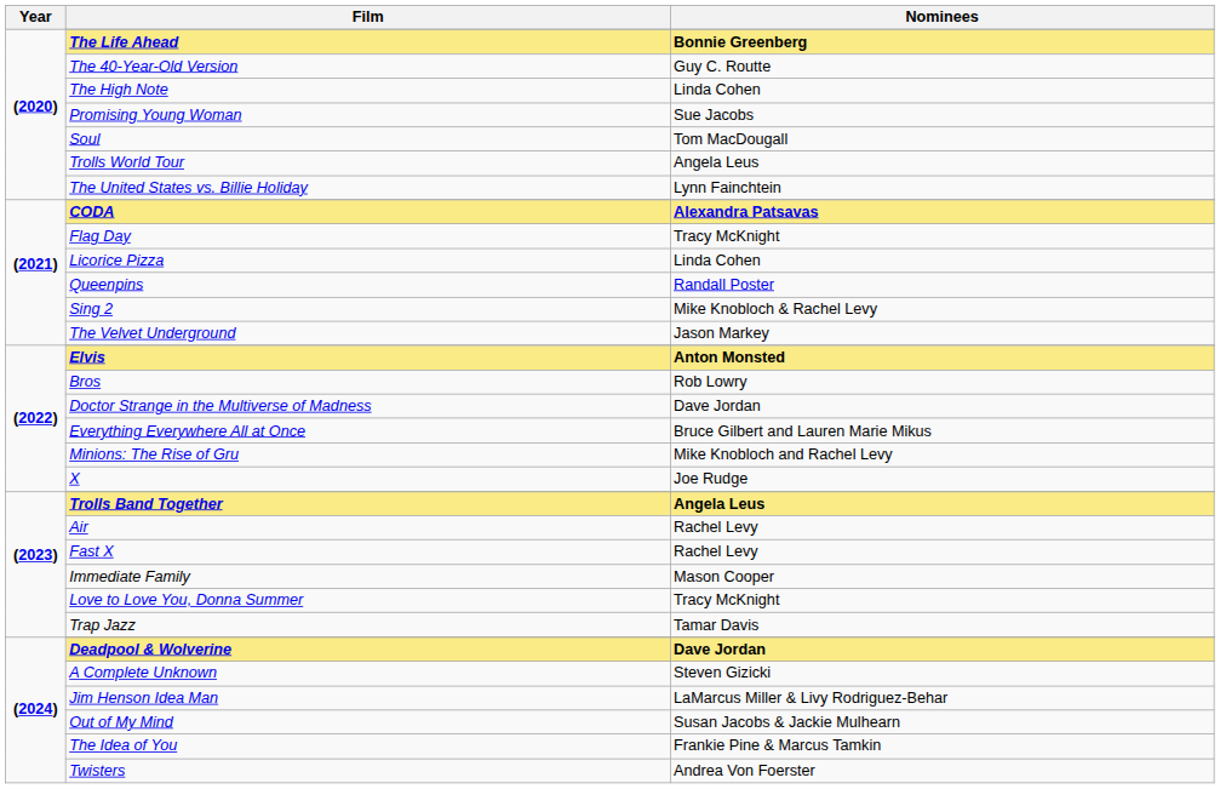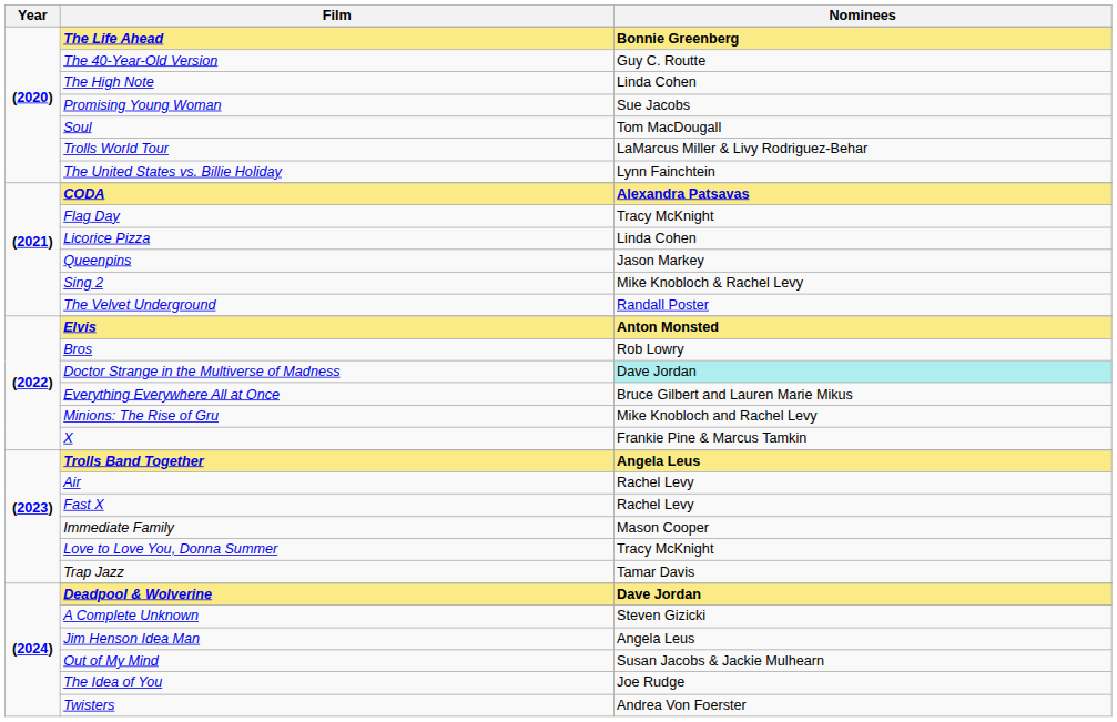 <table class="wikitable" style="width:100%">
 <tr bgcolor="#bebebe">
 <th width="5%">Year</th>
 <th width="50%">Film</th>
 <th width="45%">Nominees</th>
 </tr>
 <tr>
 <td rowspan=8 style="text-align:center"><strong>(<a href='#'>2020</a>)</strong><br> <br> </td>
 </tr>
 <tr style="background:#FAEB86">
 <td><strong><em><a href='#'>The Life Ahead</a></em></strong></td>
 <td><strong>Bonnie Greenberg</strong></td>
 </tr>
 <tr>
 <td><em><a href='#'>The 40-Year-Old Version</a></em></td>
 <td>Guy C. Routte</td>
 </tr>
 <tr>
 <td><em><a href='#'>The High Note</a></em></td>
 <td>Linda Cohen</td>
 </tr>
 <tr>
 <td><em><a href='#'>Promising Young Woman</a></em></td>
 <td>Sue Jacobs</td>
 </tr>
 <tr>
 <td><em><a href='#'>Soul</a></em></td>
 <td>Tom MacDougall</td>
 </tr>
 <tr>
 <td><em><a href='#'>Trolls World Tour</a></em></td>
-<td>Angela Leus</td>
+<td>LaMarcus Miller & Livy Rodriguez-Behar</td>
 </tr>
 <tr>
 <td><em><a href='#'>The United States vs. Billie Holiday</a></em></td>
 <td>Lynn Fainchtein</td>
 </tr>
 <tr>
 <td rowspan=7 style="text-align:center"><strong>(<a href='#'>2021</a>)</strong><br> <br></td>
 </tr>
 <tr style="background:#FAEB86">
 <td><strong><em><a href='#'>CODA</a></em></strong></td>
 <td><strong><a href='#'>Alexandra Patsavas</a></strong></td>
 </tr>
 <tr>
 <td><em><a href='#'>Flag Day</a></em></td>
 <td>Tracy McKnight</td>
 </tr>
 <tr>
 <td><em><a href='#'>Licorice Pizza</a></em></td>
 <td>Linda Cohen</td>
 </tr>
 <tr>
 <td><em><a href='#'>Queenpins</a></em></td>
-<td><a href='#'>Randall Poster</a></td>
+<td>Jason Markey</td>
 </tr>
 <tr>
 <td><em><a href='#'>Sing 2</a></em></td>
 <td>Mike Knobloch & Rachel Levy</td>
 </tr>
 <tr>
 <td><em><a href='#'>The Velvet Underground</a></em></td>
-<td>Jason Markey</td>
+<td><a href='#'>Randall Poster</a></td>
 </tr>
 <tr>
 <td rowspan=7 style="text-align:center"><strong>(<a href='#'>2022</a>)</strong><br></td>
 </tr>
 <tr style="background:#FAEB86">
 <td><strong><em><a href='#'>Elvis</a></em></strong></td>
 <td><strong>Anton Monsted</strong></td>
 </tr>
 <tr>
 <td><em><a href='#'>Bros</a></em></td>
 <td>Rob Lowry</td>
 </tr>
 <tr>
 <td><em><a href='#'>Doctor Strange in the Multiverse of Madness</a></em></td>
-<td>Dave Jordan</td>
+<td style="background: paleturquoise;">Dave Jordan</td>
 </tr>
 <tr>
 <td><em><a href='#'>Everything Everywhere All at Once</a></em></td>
 <td>Bruce Gilbert and Lauren Marie Mikus</td>
 </tr>
 <tr>
 <td><em><a href='#'>Minions: The Rise of Gru</a></em></td>
 <td>Mike Knobloch and Rachel Levy</td>
 </tr>
 <tr>
 <td><em><a href='#'>X</a></em></td>
-<td>Joe Rudge</td>
+<td>Frankie Pine & Marcus Tamkin</td>
 </tr>
 <tr>
 <td rowspan=7 style="text-align:center"><strong>(<a href='#'>2023</a>)</strong><br> <br></td>
 </tr>
 <tr style="background:#FAEB86">
 <td><strong><em><a href='#'>Trolls Band Together</a></em></strong></td>
 <td><strong>Angela Leus</strong></td>
 </tr>
 <tr>
 <td><em><a href='#'>Air</a></em></td>
 <td>Rachel Levy</td>
 </tr>
 <tr>
 <td><em><a href='#'>Fast X</a></em></td>
 <td>Rachel Levy</td>
 </tr>
 <tr>
 <td><em>Immediate Family</em></td>
 <td>Mason Cooper</td>
 </tr>
 <tr>
 <td><em><a href='#'>Love to Love You, Donna Summer</a></em></td>
 <td>Tracy McKnight</td>
 </tr>
 <tr>
 <td><em>Trap Jazz</em></td>
 <td>Tamar Davis</td>
 </tr>
 <tr>
 <td rowspan=7 style="text-align:center"><strong>(<a href='#'>2024</a>)</strong><br></td>
 </tr>
 <tr style="background:#FAEB86">
 <td><strong><em><a href='#'>Deadpool & Wolverine</a></em></strong></td>
 <td><strong>Dave Jordan</strong></td>
 </tr>
 <tr>
 <td><em><a href='#'>A Complete Unknown</a></em></td>
 <td>Steven Gizicki</td>
 </tr>
 <tr>
 <td><em><a href='#'>Jim Henson Idea Man</a></em></td>
-<td>LaMarcus Miller & Livy Rodriguez-Behar</td>
+<td>Angela Leus</td>
 </tr>
 <tr>
 <td><em><a href='#'>Out of My Mind</a></em></td>
 <td>Susan Jacobs & Jackie Mulhearn</td>
 </tr>
 <tr>
 <td><em><a href='#'>The Idea of You</a></em></td>
-<td>Frankie Pine & Marcus Tamkin</td>
+<td>Joe Rudge</td>
 </tr>
 <tr>
 <td><em><a href='#'>Twisters</a></em></td>
 <td>Andrea Von Foerster</td>
 </tr>
 </table>
